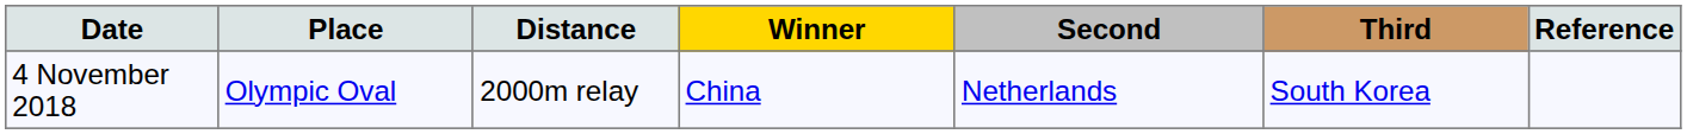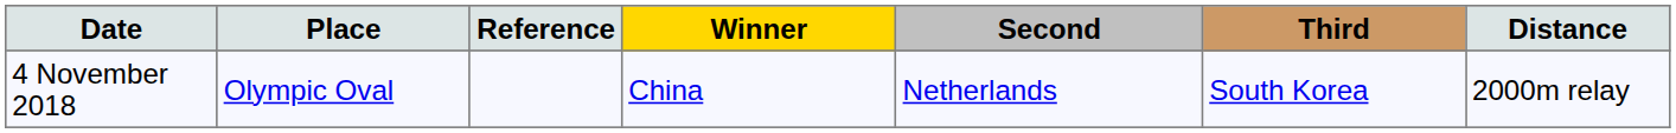 <table bgcolor="#f7f8ff" cellpadding="3" cellspacing="0" border="1" style="font-size: 95%; border: gray solid 1px; border-collapse: collapse;">
 <tr bgcolor="#cccccc" (1>
 <td width="150" align="center" bgcolor="#dce5e5"><strong>Date</strong></td>
 <td width="220" align="center" bgcolor="#dce5e5"><strong>Place</strong></td>
-<td width="150" align="center" bgcolor="#dce5e5"><strong>Distance</strong></td>
+<td width="30" align="center" bgcolor="#dce5e5"><strong>Reference</strong></td>
 <td align="center" bgcolor="gold" width="250"><strong>Winner</strong></td>
 <td align="center" bgcolor="silver" width="250"><strong>Second</strong></td>
 <td width="250" align="center" bgcolor="#cc9966"><strong>Third</strong></td>
-<td width="30" align="center" bgcolor="#dce5e5"><strong>Reference</strong></td>
+<td width="150" align="center" bgcolor="#dce5e5"><strong>Distance</strong></td>
 </tr>
 <tr align="left">
 <td>4 November 2018</td>
 <td><a href='#'>Olympic Oval</a></td>
-<td>2000m relay</td>
+<td> </td>
 <td> <a href='#'>China</a></td>
 <td> <a href='#'>Netherlands</a></td>
 <td> <a href='#'>South Korea</a></td>
-<td> </td>
+<td>2000m relay</td>
 </tr>
 </table>
